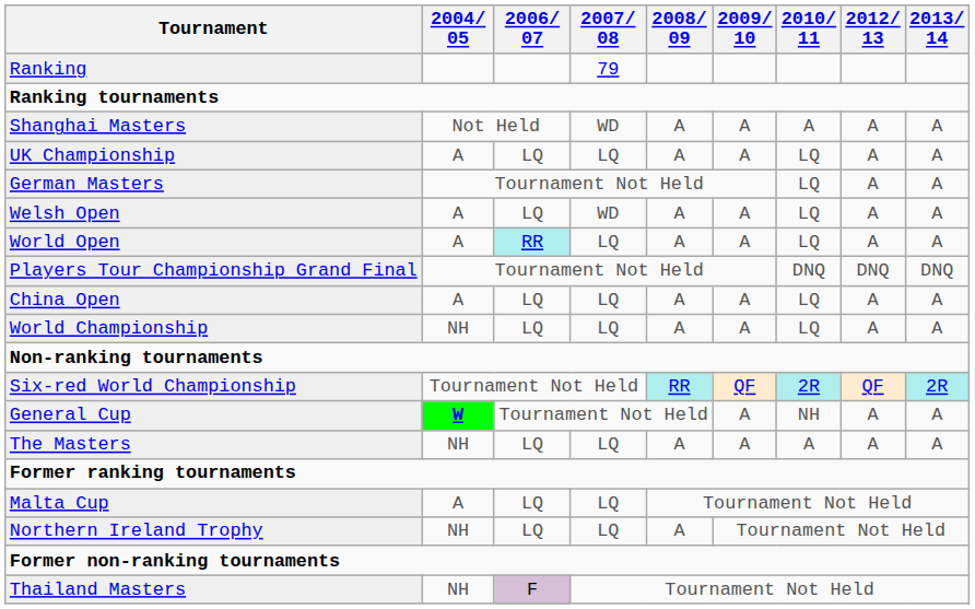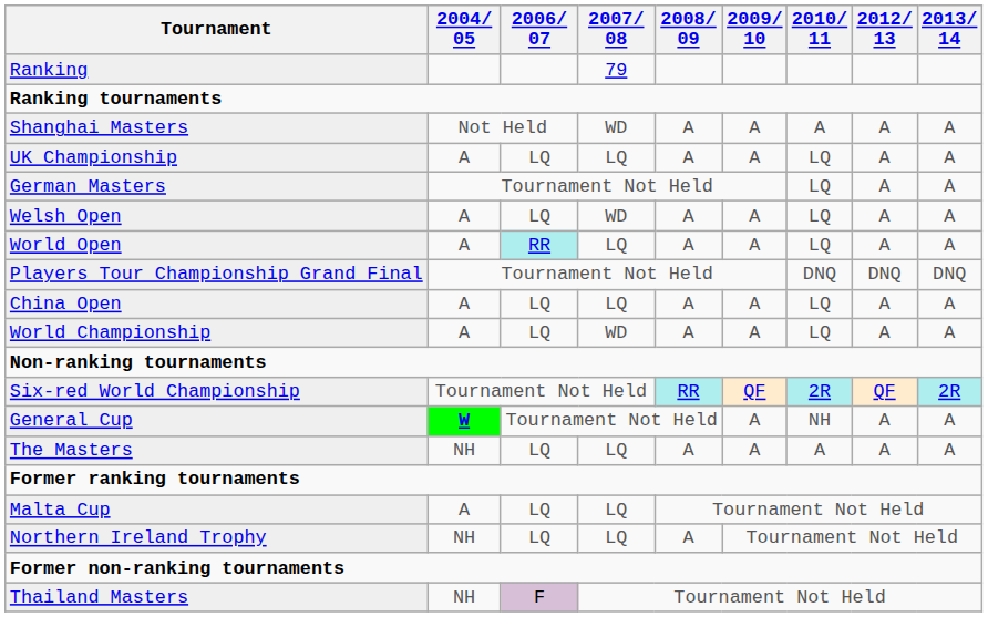 <table class="wikitable" style="font-size:85%;">
 <tr>
 <th>Tournament</th>
 <th><a href='#'>2004/<br>05</a></th>
 <th><a href='#'>2006/<br>07</a></th>
 <th><a href='#'>2007/<br>08</a></th>
 <th><a href='#'>2008/<br>09</a></th>
 <th><a href='#'>2009/<br>10</a></th>
 <th><a href='#'>2010/<br>11</a></th>
 <th><a href='#'>2012/<br>13</a></th>
 <th><a href='#'>2013/<br>14</a></th>
 </tr>
 <tr>
 <td style="background:#EFEFEF;"><a href='#'>Ranking</a></td>
 <td align="center"></td>
 <td align="center"></td>
 <td align="center"><a href='#'>79</a></td>
 <td align="center"></td>
 <td align="center"></td>
 <td align="center"></td>
 <td align="center"></td>
 <td align="center"></td>
 </tr>
 <tr>
 <td colspan="10"><strong>Ranking tournaments</strong></td>
 </tr>
 <tr>
 <td style="background:#EFEFEF;"><a href='#'>Shanghai Masters</a></td>
 <td align="center" colspan="2" style="color:#555555;">Not Held</td>
 <td align="center" style="color:#555555;">WD</td>
 <td align="center" style="color:#555555;">A</td>
 <td align="center" style="color:#555555;">A</td>
 <td align="center" style="color:#555555;">A</td>
 <td align="center" style="color:#555555;">A</td>
 <td align="center" style="color:#555555;">A</td>
 </tr>
 <tr>
 <td style="background:#EFEFEF;"><a href='#'>UK Championship</a></td>
 <td align="center" style="color:#555555;">A</td>
 <td align="center" style="color:#555555;">LQ</td>
 <td align="center" style="color:#555555;">LQ</td>
 <td align="center" style="color:#555555;">A</td>
 <td align="center" style="color:#555555;">A</td>
 <td align="center" style="color:#555555;">LQ</td>
 <td align="center" style="color:#555555;">A</td>
 <td align="center" style="color:#555555;">A</td>
 </tr>
 <tr>
 <td style="background:#EFEFEF;"><a href='#'>German Masters</a></td>
 <td align="center" colspan="5" style="color:#555555;">Tournament Not Held</td>
 <td align="center" style="color:#555555;">LQ</td>
 <td align="center" style="color:#555555;">A</td>
 <td align="center" style="color:#555555;">A</td>
 </tr>
 <tr>
 <td style="background:#EFEFEF;"><a href='#'>Welsh Open</a></td>
 <td align="center" style="color:#555555;">A</td>
 <td align="center" style="color:#555555;">LQ</td>
 <td align="center" style="color:#555555;">WD</td>
 <td align="center" style="color:#555555;">A</td>
 <td align="center" style="color:#555555;">A</td>
 <td align="center" style="color:#555555;">LQ</td>
 <td align="center" style="color:#555555;">A</td>
 <td align="center" style="color:#555555;">A</td>
 </tr>
 <tr>
 <td style="background:#EFEFEF;"><a href='#'>World Open</a></td>
 <td align="center" style="color:#555555;">A</td>
 <td align="center" style="background:#afeeee;"><a href='#'>RR</a></td>
 <td align="center" style="color:#555555;">LQ</td>
 <td align="center" style="color:#555555;">A</td>
 <td align="center" style="color:#555555;">A</td>
 <td align="center" style="color:#555555;">LQ</td>
 <td align="center" style="color:#555555;">A</td>
 <td align="center" style="color:#555555;">A</td>
 </tr>
 <tr>
 <td style="background:#EFEFEF;"><a href='#'>Players Tour Championship Grand Final</a></td>
 <td align="center" colspan="5" style="color:#555555;">Tournament Not Held</td>
 <td align="center" style="color:#555555;">DNQ</td>
 <td align="center" style="color:#555555;">DNQ</td>
 <td align="center" style="color:#555555;">DNQ</td>
 </tr>
 <tr>
 <td style="background:#EFEFEF;"><a href='#'>China Open</a></td>
 <td align="center" style="color:#555555;">A</td>
 <td align="center" style="color:#555555;">LQ</td>
 <td align="center" style="color:#555555;">LQ</td>
 <td align="center" style="color:#555555;">A</td>
 <td align="center" style="color:#555555;">A</td>
 <td align="center" style="color:#555555;">LQ</td>
 <td align="center" style="color:#555555;">A</td>
 <td align="center" style="color:#555555;">A</td>
 </tr>
 <tr>
 <td style="background:#EFEFEF;"><a href='#'>World Championship</a></td>
-<td align="center" style="color:#555555;">NH</td>
+<td align="center" style="color:#555555;">A</td>
 <td align="center" style="color:#555555;">LQ</td>
-<td align="center" style="color:#555555;">LQ</td>
+<td align="center" style="color:#555555;">WD</td>
 <td align="center" style="color:#555555;">A</td>
 <td align="center" style="color:#555555;">A</td>
 <td align="center" style="color:#555555;">LQ</td>
 <td align="center" style="color:#555555;">A</td>
 <td align="center" style="color:#555555;">A</td>
 </tr>
 <tr>
 <td colspan="10"><strong>Non-ranking tournaments</strong></td>
 </tr>
 <tr>
 <td style="background:#EFEFEF;"><a href='#'>Six-red World Championship</a></td>
 <td align="center" colspan="3" style="color:#555555;">Tournament Not Held</td>
 <td align="center" style="background:#afeeee;"><a href='#'>RR</a></td>
 <td align="center" style="background:#ffebcd;"><a href='#'>QF</a></td>
 <td align="center" style="background:#afeeee;"><a href='#'>2R</a></td>
 <td align="center" style="background:#ffebcd;"><a href='#'>QF</a></td>
 <td align="center" style="background:#afeeee;"><a href='#'>2R</a></td>
 </tr>
 <tr>
 <td style="background:#EFEFEF;"><a href='#'>General Cup</a></td>
 <td align="center" style="background:#00ff00;"><a href='#'><strong>W</strong></a></td>
 <td align="center" colspan="3" style="color:#555555;">Tournament Not Held</td>
 <td align="center" style="color:#555555;">A</td>
 <td align="center" style="color:#555555;">NH</td>
 <td align="center" style="color:#555555;">A</td>
 <td align="center" style="color:#555555;">A</td>
 </tr>
 <tr>
 <td style="background:#EFEFEF;"><a href='#'>The Masters</a></td>
 <td align="center" style="color:#555555;">NH</td>
 <td align="center" style="color:#555555;">LQ</td>
 <td align="center" style="color:#555555;">LQ</td>
 <td align="center" style="color:#555555;">A</td>
 <td align="center" style="color:#555555;">A</td>
 <td align="center" style="color:#555555;">A</td>
 <td align="center" style="color:#555555;">A</td>
 <td align="center" style="color:#555555;">A</td>
 </tr>
 <tr>
 <td colspan="10"><strong>Former ranking tournaments</strong></td>
 </tr>
 <tr>
 <td style="background:#EFEFEF;"><a href='#'>Malta Cup</a></td>
 <td align="center" style="color:#555555;">A</td>
 <td align="center" style="color:#555555;">LQ</td>
 <td align="center" style="color:#555555;">LQ</td>
 <td align="center" colspan="10" style="color:#555555;">Tournament Not Held</td>
 </tr>
 <tr>
 <td style="background:#EFEFEF;"><a href='#'>Northern Ireland Trophy</a></td>
 <td align="center" style="color:#555555;">NH</td>
 <td align="center" style="color:#555555;">LQ</td>
 <td align="center" style="color:#555555;">LQ</td>
 <td align="center" style="color:#555555;">A</td>
 <td align="center" colspan="10" style="color:#555555;">Tournament Not Held</td>
 </tr>
 <tr>
 <td colspan="10"><strong>Former non-ranking tournaments</strong></td>
 </tr>
 <tr>
 <td style="background:#EFEFEF;"><a href='#'>Thailand Masters</a></td>
 <td align="center" style="color:#555555;">NH</td>
 <td align="center" style="background:#D8BFD8;">F</td>
 <td align="center" colspan="10" style="color:#555555;">Tournament Not Held</td>
 </tr>
 </table>
